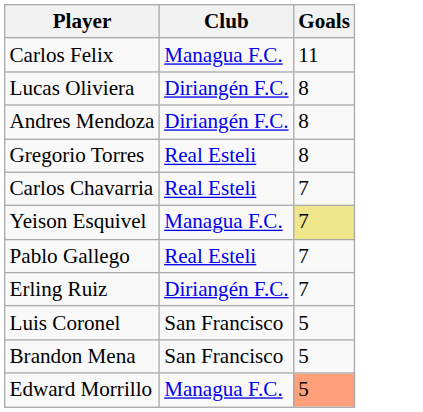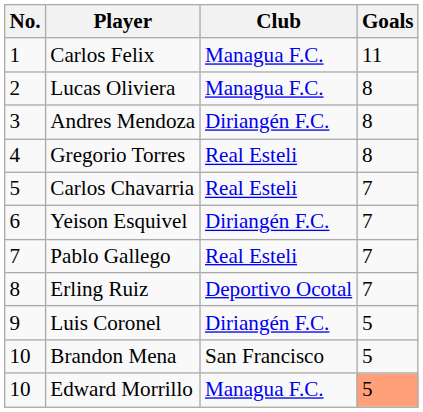 <table class="wikitable">
 <tr>
+<th>No.</th>
 <th>Player</th>
 <th>Club</th>
 <th>Goals</th>
 </tr>
 <tr>
+<td>1</td>
 <td> Carlos Felix</td>
 <td><a href='#'>Managua F.C.</a></td>
 <td>11</td>
 </tr>
 <tr>
+<td>2</td>
 <td> Lucas Oliviera</td>
-<td><a href='#'>Diriangén F.C.</a></td>
+<td><a href='#'>Managua F.C.</a></td>
 <td>8</td>
 </tr>
 <tr>
+<td>3</td>
 <td> Andres Mendoza</td>
 <td><a href='#'>Diriangén F.C.</a></td>
 <td>8</td>
 </tr>
 <tr>
+<td>4</td>
 <td> Gregorio Torres</td>
 <td><a href='#'>Real Esteli</a></td>
 <td>8</td>
 </tr>
 <tr>
+<td>5</td>
 <td> Carlos Chavarria</td>
 <td><a href='#'>Real Esteli</a></td>
 <td>7</td>
 </tr>
 <tr>
+<td>6</td>
 <td> Yeison Esquivel</td>
-<td><a href='#'>Managua F.C.</a></td>
-<td style="background: khaki;">7</td>
+<td><a href='#'>Diriangén F.C.</a></td>
+<td>7</td>
 </tr>
 <tr>
+<td>7</td>
 <td> Pablo Gallego</td>
 <td><a href='#'>Real Esteli</a></td>
 <td>7</td>
 </tr>
 <tr>
+<td>8</td>
 <td> Erling Ruiz</td>
-<td><a href='#'>Diriangén F.C.</a></td>
+<td><a href='#'>Deportivo Ocotal</a></td>
 <td>7</td>
 </tr>
 <tr>
+<td>9</td>
 <td> Luis Coronel</td>
-<td>San Francisco</td>
+<td><a href='#'>Diriangén F.C.</a></td>
 <td>5</td>
 </tr>
 <tr>
+<td>10</td>
 <td> Brandon Mena</td>
 <td>San Francisco</td>
 <td>5</td>
 </tr>
 <tr>
+<td>10</td>
 <td> Edward Morrillo</td>
 <td><a href='#'>Managua F.C.</a></td>
 <td style="background: lightsalmon;">5</td>
 </tr>
 </table>
